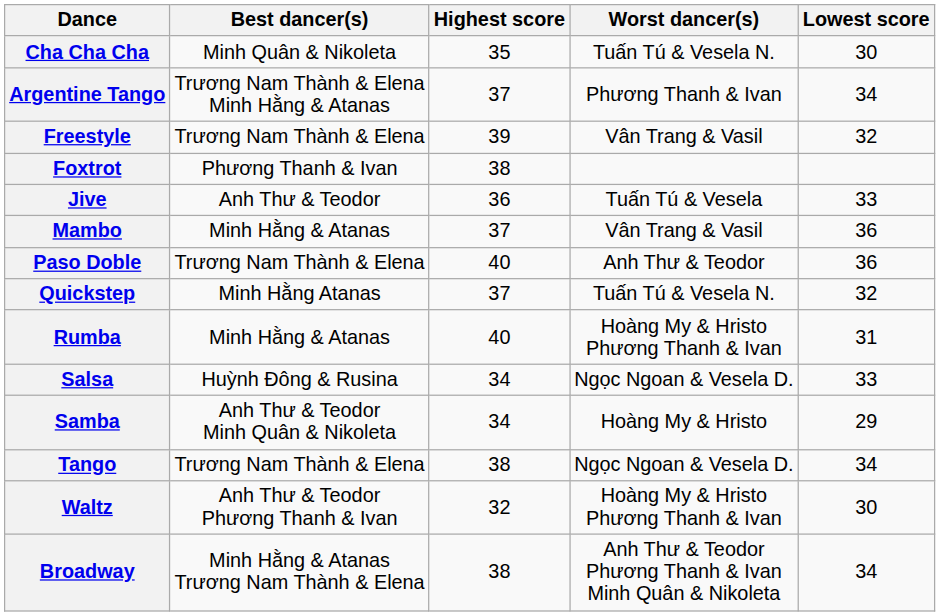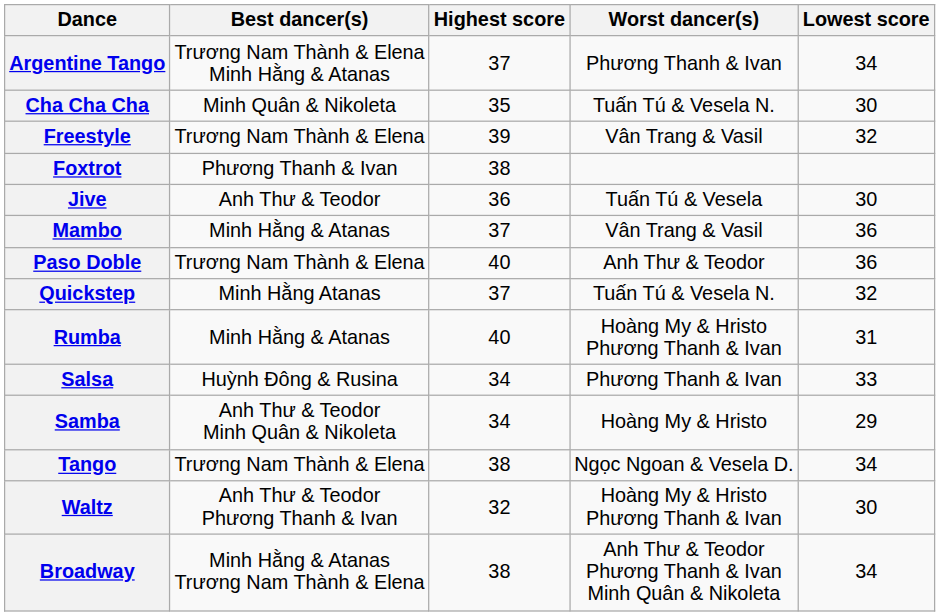 <table class="wikitable sortable" style="text-align:center;">
 <tr>
 <th>Dance</th>
 <th class="sortable">Best dancer(s)</th>
 <th>Highest score</th>
 <th class="sortable">Worst dancer(s)</th>
 <th>Lowest score</th>
 </tr>
 <tr>
+<th><a href='#'>Argentine Tango</a></th>
+<td>Trương Nam Thành & Elena<br> Minh Hằng & Atanas</td>
+<td>37</td>
+<td>Phương Thanh & Ivan</td>
+<td>34</td>
+</tr>
+<tr>
 <th><a href='#'>Cha Cha Cha</a></th>
 <td>Minh Quân & Nikoleta</td>
 <td>35</td>
 <td>Tuấn Tú & Vesela N.</td>
 <td>30</td>
-</tr>
-<tr>
-<th><a href='#'>Argentine Tango</a></th>
-<td>Trương Nam Thành & Elena<br> Minh Hằng & Atanas</td>
-<td>37</td>
-<td>Phương Thanh & Ivan</td>
-<td>34</td>
 </tr>
 <tr>
 <th><a href='#'>Freestyle</a></th>
 <td>Trương Nam Thành & Elena</td>
 <td>39</td>
 <td>Vân Trang & Vasil</td>
 <td>32</td>
 </tr>
 <tr>
 <th><a href='#'>Foxtrot</a></th>
 <td>Phương Thanh & Ivan</td>
 <td>38</td>
 <td></td>
 <td></td>
 </tr>
 <tr>
 <th><a href='#'>Jive</a></th>
 <td>Anh Thư & Teodor</td>
 <td>36</td>
 <td>Tuấn Tú & Vesela</td>
-<td>33</td>
+<td>30</td>
 </tr>
 <tr>
 <th><a href='#'>Mambo</a></th>
 <td>Minh Hằng & Atanas</td>
 <td>37</td>
 <td>Vân Trang & Vasil</td>
 <td>36</td>
 </tr>
 <tr>
 <th><a href='#'>Paso Doble</a></th>
 <td>Trương Nam Thành & Elena</td>
 <td>40</td>
 <td>Anh Thư & Teodor</td>
 <td>36</td>
 </tr>
 <tr>
 <th><a href='#'>Quickstep</a></th>
 <td>Minh Hằng Atanas</td>
 <td>37</td>
 <td>Tuấn Tú & Vesela N.</td>
 <td>32</td>
 </tr>
 <tr>
 <th><a href='#'>Rumba</a></th>
 <td>Minh Hằng & Atanas</td>
 <td>40</td>
 <td>Hoàng My & Hristo<br> Phương Thanh & Ivan</td>
 <td>31</td>
 </tr>
 <tr>
 <th><a href='#'>Salsa</a></th>
 <td>Huỳnh Đông & Rusina</td>
 <td>34</td>
-<td>Ngọc Ngoan & Vesela D.</td>
+<td>Phương Thanh & Ivan</td>
 <td>33</td>
 </tr>
 <tr>
 <th><a href='#'>Samba</a></th>
 <td>Anh Thư & Teodor<br> Minh Quân & Nikoleta</td>
 <td>34</td>
 <td>Hoàng My & Hristo</td>
 <td>29</td>
 </tr>
 <tr>
 <th><a href='#'>Tango</a></th>
 <td>Trương Nam Thành & Elena</td>
 <td>38</td>
 <td>Ngọc Ngoan & Vesela D.</td>
 <td>34</td>
 </tr>
 <tr>
 <th><a href='#'>Waltz</a></th>
 <td>Anh Thư & Teodor<br> Phương Thanh & Ivan</td>
 <td>32</td>
 <td>Hoàng My & Hristo<br> Phương Thanh & Ivan</td>
 <td>30</td>
 </tr>
 <tr>
 <th><a href='#'>Broadway</a></th>
 <td>Minh Hằng & Atanas<br> Trương Nam Thành & Elena</td>
 <td>38</td>
 <td>Anh Thư & Teodor<br> Phương Thanh & Ivan<br> Minh Quân & Nikoleta</td>
 <td>34</td>
 </tr>
 </table>
